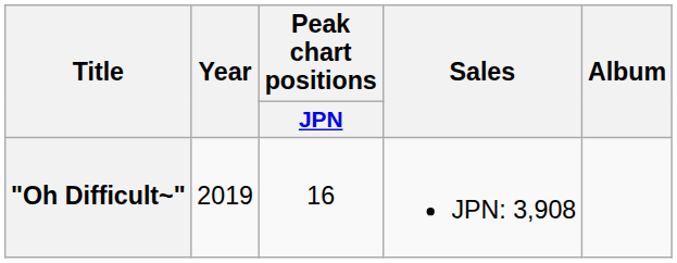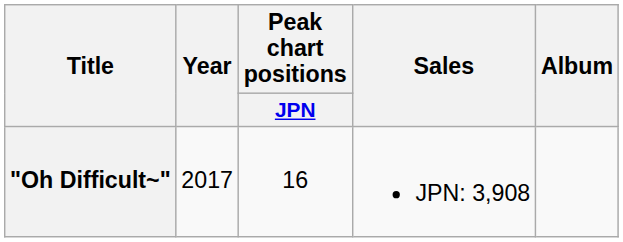 <table class="wikitable plainrowheaders" style="text-align:center">
 <tr>
 <th scope="col" rowspan="2">Title</th>
 <th scope="col" rowspan="2">Year</th>
 <th scope="col" colspan="1">Peak chart positions</th>
 <th scope="col" rowspan="2">Sales<br></th>
 <th scope="col" rowspan="2">Album</th>
 </tr>
 <tr>
 <th scope="col" style="width:3em;font-size:90%"><a href='#'>JPN</a><br></th>
 </tr>
 <tr>
 <th scope="row">"Oh Difficult~"<br></th>
-<td>2019</td>
+<td>2017</td>
 <td>16</td>
 <td><br><ul><li>JPN: 3,908 </li></ul></td>
 <td></td>
 </tr>
 </table>
